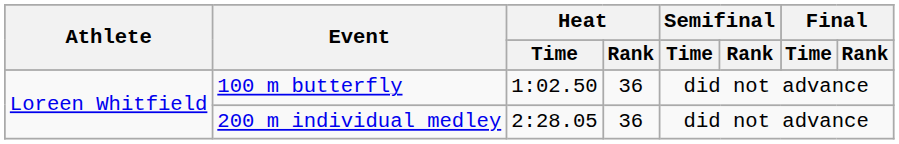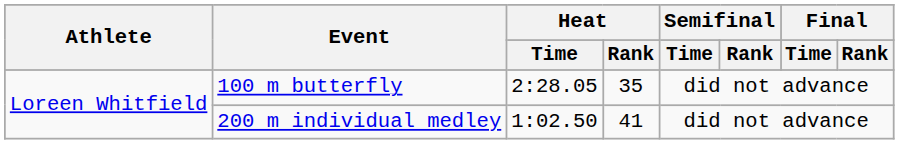 <table class=wikitable style="font-size:90%">
 <tr>
 <th rowspan="2">Athlete</th>
 <th rowspan="2">Event</th>
 <th colspan="2">Heat</th>
 <th colspan="2">Semifinal</th>
 <th colspan="2">Final</th>
 </tr>
 <tr style="font-size:95%">
 <th>Time</th>
 <th>Rank</th>
 <th>Time</th>
 <th>Rank</th>
 <th>Time</th>
 <th>Rank</th>
 </tr>
 <tr align=center>
 <td align=left rowspan=2><a href='#'>Loreen Whitfield</a></td>
 <td align=left><a href='#'>100 m butterfly</a></td>
-<td>1:02.50</td>
-<td>36</td>
+<td>2:28.05</td>
+<td>35</td>
 <td colspan=4>did not advance</td>
 </tr>
 <tr align=center>
 <td align=left><a href='#'>200 m individual medley</a></td>
-<td>2:28.05</td>
-<td>36</td>
+<td>1:02.50</td>
+<td>41</td>
 <td colspan=4>did not advance</td>
 </tr>
 </table>
